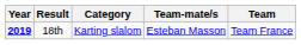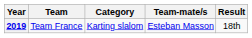 <table class="wikitable" style="text-align:left; font-size:90%;">
 <tr>
 <th>Year</th>
-<th>Result</th>
+<th>Team</th>
 <th>Category</th>
 <th>Team-mate/s</th>
-<th>Team</th>
+<th>Result</th>
 </tr>
 <tr>
 <th><a href='#'>2019</a></th>
-<td style="text-align:center;">18th</td>
+<td> <a href='#'>Team France</a></td>
 <td><a href='#'>Karting slalom</a></td>
 <td><a href='#'>Esteban Masson</a></td>
-<td> <a href='#'>Team France</a></td>
+<td style="text-align:center;">18th</td>
 </tr>
 </table>
